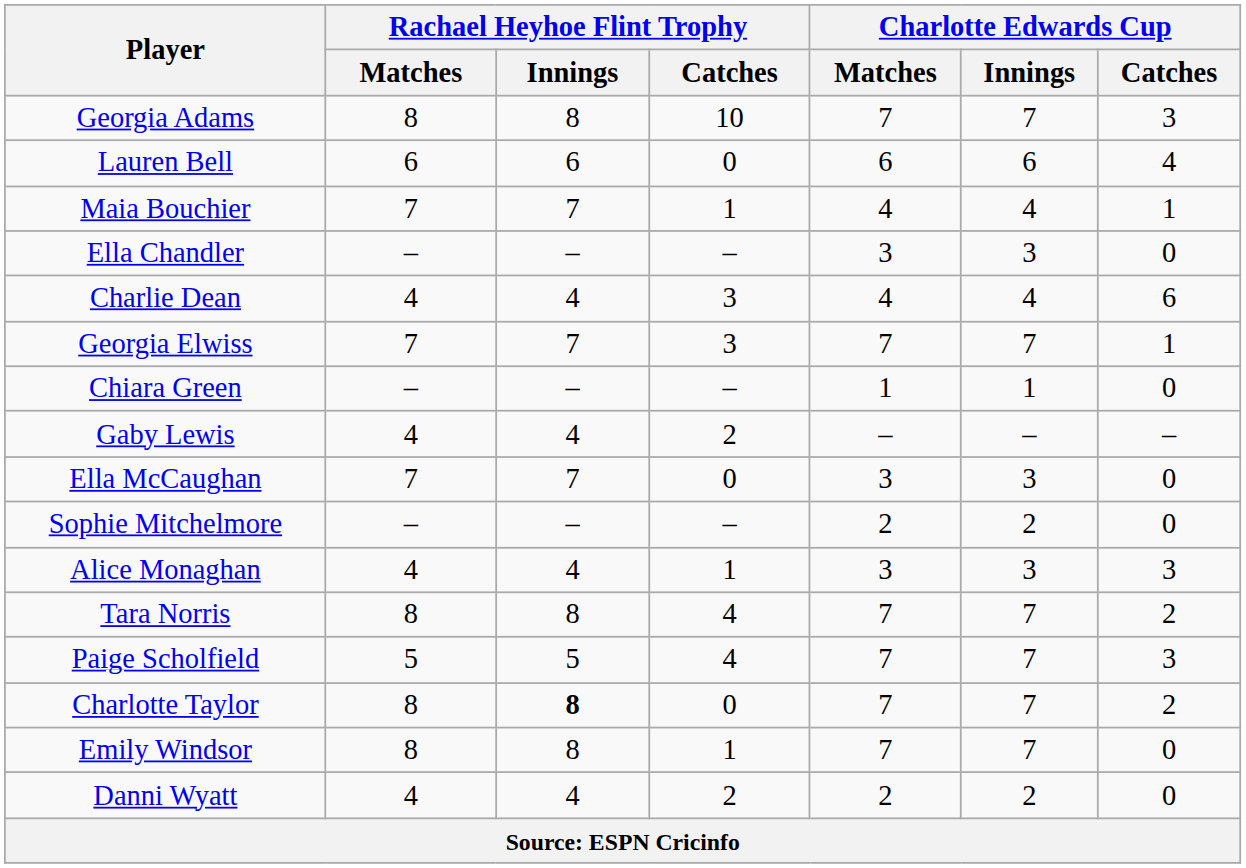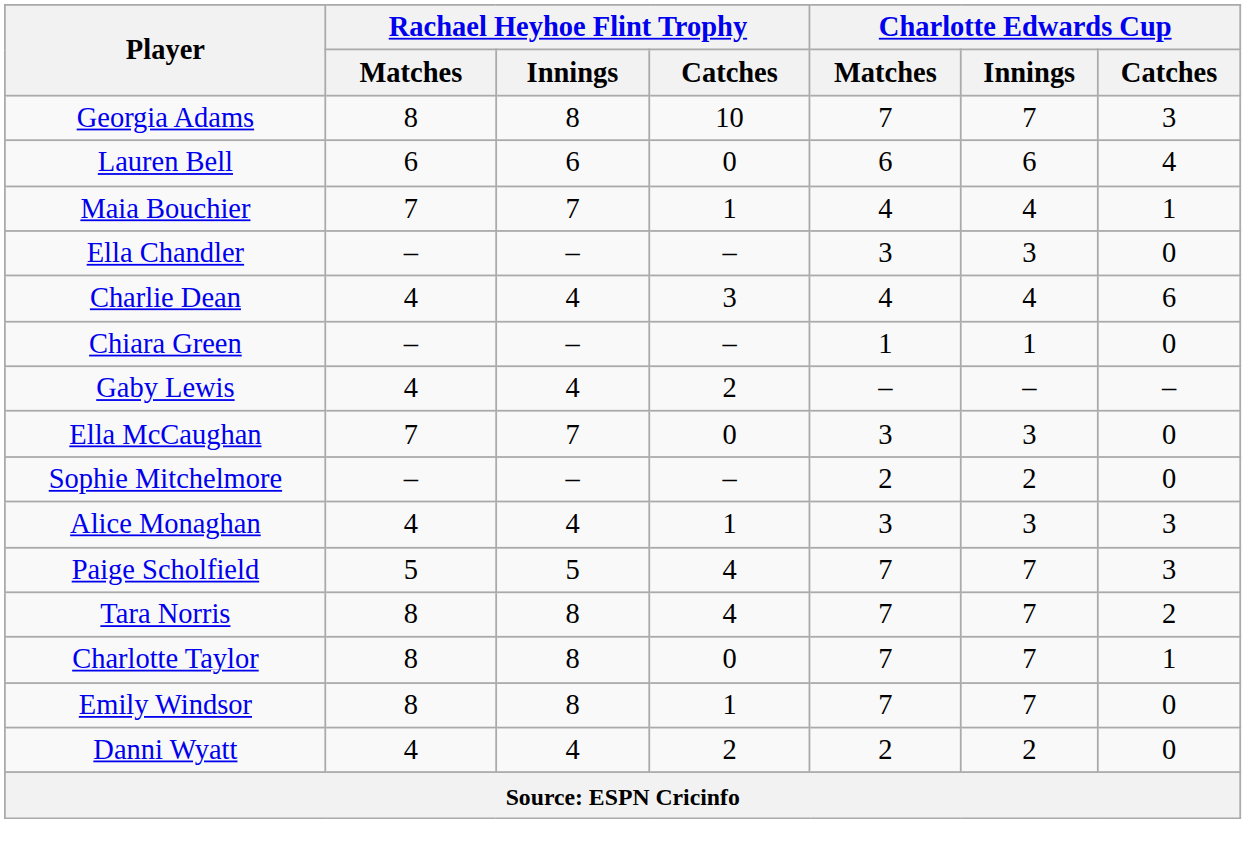 <table class="wikitable" style="text-align:center; width:55%;">
 <tr>
 <th rowspan=2>Player</th>
 <th colspan=3><a href='#'>Rachael Heyhoe Flint Trophy</a></th>
 <th colspan=3><a href='#'>Charlotte Edwards Cup</a></th>
 </tr>
 <tr>
 <th>Matches</th>
 <th>Innings</th>
 <th>Catches</th>
 <th>Matches</th>
 <th>Innings</th>
 <th>Catches</th>
 </tr>
 <tr>
 <td><a href='#'>Georgia Adams</a></td>
 <td>8</td>
 <td>8</td>
 <td>10</td>
 <td>7</td>
 <td>7</td>
 <td>3</td>
 </tr>
 <tr>
 <td><a href='#'>Lauren Bell</a></td>
 <td>6</td>
 <td>6</td>
 <td>0</td>
 <td>6</td>
 <td>6</td>
 <td>4</td>
 </tr>
 <tr>
 <td><a href='#'>Maia Bouchier</a></td>
 <td>7</td>
 <td>7</td>
 <td>1</td>
 <td>4</td>
 <td>4</td>
 <td>1</td>
 </tr>
 <tr>
 <td><a href='#'>Ella Chandler</a></td>
 <td>–</td>
 <td>–</td>
 <td>–</td>
 <td>3</td>
 <td>3</td>
 <td>0</td>
 </tr>
 <tr>
 <td><a href='#'>Charlie Dean</a></td>
 <td>4</td>
 <td>4</td>
 <td>3</td>
 <td>4</td>
 <td>4</td>
 <td>6</td>
 </tr>
 <tr>
-<td><a href='#'>Georgia Elwiss</a></td>
-<td>7</td>
-<td>7</td>
-<td>3</td>
-<td>7</td>
-<td>7</td>
-<td>1</td>
-</tr>
-<tr>
 <td><a href='#'>Chiara Green</a></td>
 <td>–</td>
 <td>–</td>
 <td>–</td>
 <td>1</td>
 <td>1</td>
 <td>0</td>
 </tr>
 <tr>
 <td><a href='#'>Gaby Lewis</a></td>
 <td>4</td>
 <td>4</td>
 <td>2</td>
 <td>–</td>
 <td>–</td>
 <td>–</td>
 </tr>
 <tr>
 <td><a href='#'>Ella McCaughan</a></td>
 <td>7</td>
 <td>7</td>
 <td>0</td>
 <td>3</td>
 <td>3</td>
 <td>0</td>
 </tr>
 <tr>
 <td><a href='#'>Sophie Mitchelmore</a></td>
 <td>–</td>
 <td>–</td>
 <td>–</td>
 <td>2</td>
 <td>2</td>
 <td>0</td>
 </tr>
 <tr>
 <td><a href='#'>Alice Monaghan</a></td>
 <td>4</td>
 <td>4</td>
 <td>1</td>
 <td>3</td>
 <td>3</td>
 <td>3</td>
 </tr>
 <tr>
+<td><a href='#'>Paige Scholfield</a></td>
+<td>5</td>
+<td>5</td>
+<td>4</td>
+<td>7</td>
+<td>7</td>
+<td>3</td>
+</tr>
+<tr>
 <td><a href='#'>Tara Norris</a></td>
 <td>8</td>
 <td>8</td>
 <td>4</td>
 <td>7</td>
 <td>7</td>
 <td>2</td>
 </tr>
 <tr>
-<td><a href='#'>Paige Scholfield</a></td>
-<td>5</td>
-<td>5</td>
-<td>4</td>
-<td>7</td>
-<td>7</td>
-<td>3</td>
-</tr>
-<tr>
 <td><a href='#'>Charlotte Taylor</a></td>
 <td>8</td>
-<td><strong>8</strong></td>
+<td>8</td>
 <td>0</td>
 <td>7</td>
 <td>7</td>
-<td>2</td>
+<td>1</td>
 </tr>
 <tr>
 <td><a href='#'>Emily Windsor</a></td>
 <td>8</td>
 <td>8</td>
 <td>1</td>
 <td>7</td>
 <td>7</td>
 <td>0</td>
 </tr>
 <tr>
 <td><a href='#'>Danni Wyatt</a></td>
 <td>4</td>
 <td>4</td>
 <td>2</td>
 <td>2</td>
 <td>2</td>
 <td>0</td>
 </tr>
 <tr>
 <th colspan="7"><small>Source: ESPN Cricinfo</small></th>
 </tr>
 </table>
